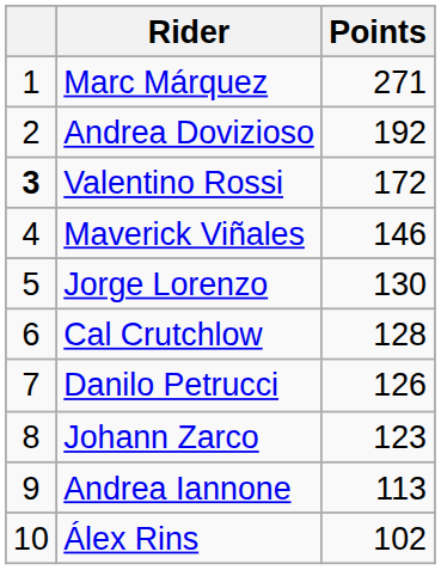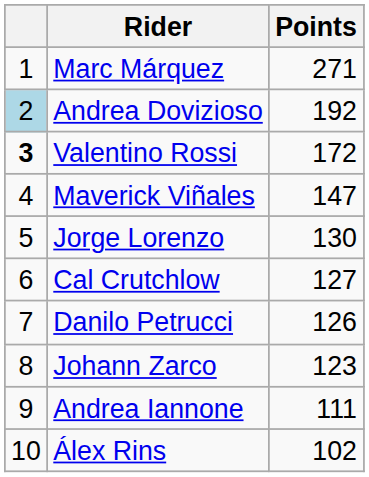 <table class="wikitable" style="font-size: 95%;">
 <tr>
 <th></th>
 <th>Rider</th>
 <th>Points</th>
 </tr>
 <tr>
 <td align=center>1</td>
 <td> <a href='#'>Marc Márquez</a></td>
 <td align=right>271</td>
 </tr>
 <tr>
-<td align=center>2</td>
+<td align=center style="background: lightblue;">2</td>
 <td> <a href='#'>Andrea Dovizioso</a></td>
 <td align=right>192</td>
 </tr>
 <tr>
 <td align=center><strong>3</strong></td>
 <td> <a href='#'>Valentino Rossi</a></td>
 <td align=right>172</td>
 </tr>
 <tr>
 <td align=center>4</td>
 <td> <a href='#'>Maverick Viñales</a></td>
-<td align=right>146</td>
+<td align=right>147</td>
 </tr>
 <tr>
 <td align=center>5</td>
 <td> <a href='#'>Jorge Lorenzo</a></td>
 <td align=right>130</td>
 </tr>
 <tr>
 <td align=center>6</td>
 <td> <a href='#'>Cal Crutchlow</a></td>
-<td align=right>128</td>
+<td align=right>127</td>
 </tr>
 <tr>
 <td align=center>7</td>
 <td> <a href='#'>Danilo Petrucci</a></td>
 <td align=right>126</td>
 </tr>
 <tr>
 <td align=center>8</td>
 <td> <a href='#'>Johann Zarco</a></td>
 <td align=right>123</td>
 </tr>
 <tr>
 <td align=center>9</td>
 <td> <a href='#'>Andrea Iannone</a></td>
-<td align=right>113</td>
+<td align=right>111</td>
 </tr>
 <tr>
 <td align=center>10</td>
 <td> <a href='#'>Álex Rins</a></td>
 <td align=right>102</td>
 </tr>
 </table>
